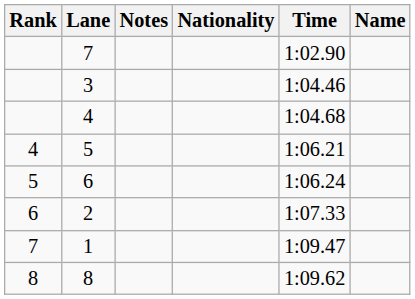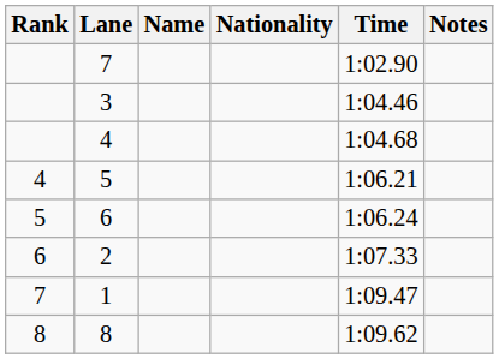 <table class="wikitable sortable" style="text-align:center">
 <tr>
 <th>Rank</th>
 <th>Lane</th>
-<th>Notes</th>
+<th>Name</th>
 <th>Nationality</th>
 <th>Time</th>
-<th>Name</th>
+<th>Notes</th>
 </tr>
 <tr>
 <td></td>
 <td>7</td>
-<td><strong></strong></td>
+<td align=left></td>
 <td align=left></td>
 <td>1:02.90</td>
-<td align=left></td>
+<td><strong></strong></td>
 </tr>
 <tr>
 <td></td>
 <td>3</td>
-<td></td>
+<td align=left></td>
 <td align=left></td>
 <td>1:04.46</td>
-<td align=left></td>
+<td></td>
 </tr>
 <tr>
 <td></td>
 <td>4</td>
-<td></td>
+<td align=left></td>
 <td align=left></td>
 <td>1:04.68</td>
-<td align=left></td>
+<td></td>
 </tr>
 <tr>
 <td>4</td>
 <td>5</td>
-<td></td>
+<td align=left></td>
 <td align=left></td>
 <td>1:06.21</td>
-<td align=left></td>
+<td></td>
 </tr>
 <tr>
 <td>5</td>
 <td>6</td>
-<td></td>
+<td align=left></td>
 <td align=left></td>
 <td>1:06.24</td>
-<td align=left></td>
+<td></td>
 </tr>
 <tr>
 <td>6</td>
 <td>2</td>
-<td></td>
+<td align=left></td>
 <td align=left></td>
 <td>1:07.33</td>
-<td align=left></td>
+<td></td>
 </tr>
 <tr>
 <td>7</td>
 <td>1</td>
-<td></td>
+<td align=left></td>
 <td align=left></td>
 <td>1:09.47</td>
-<td align=left></td>
+<td></td>
 </tr>
 <tr>
 <td>8</td>
 <td>8</td>
-<td></td>
+<td align=left></td>
 <td align=left></td>
 <td>1:09.62</td>
-<td align=left></td>
+<td></td>
 </tr>
 </table>
